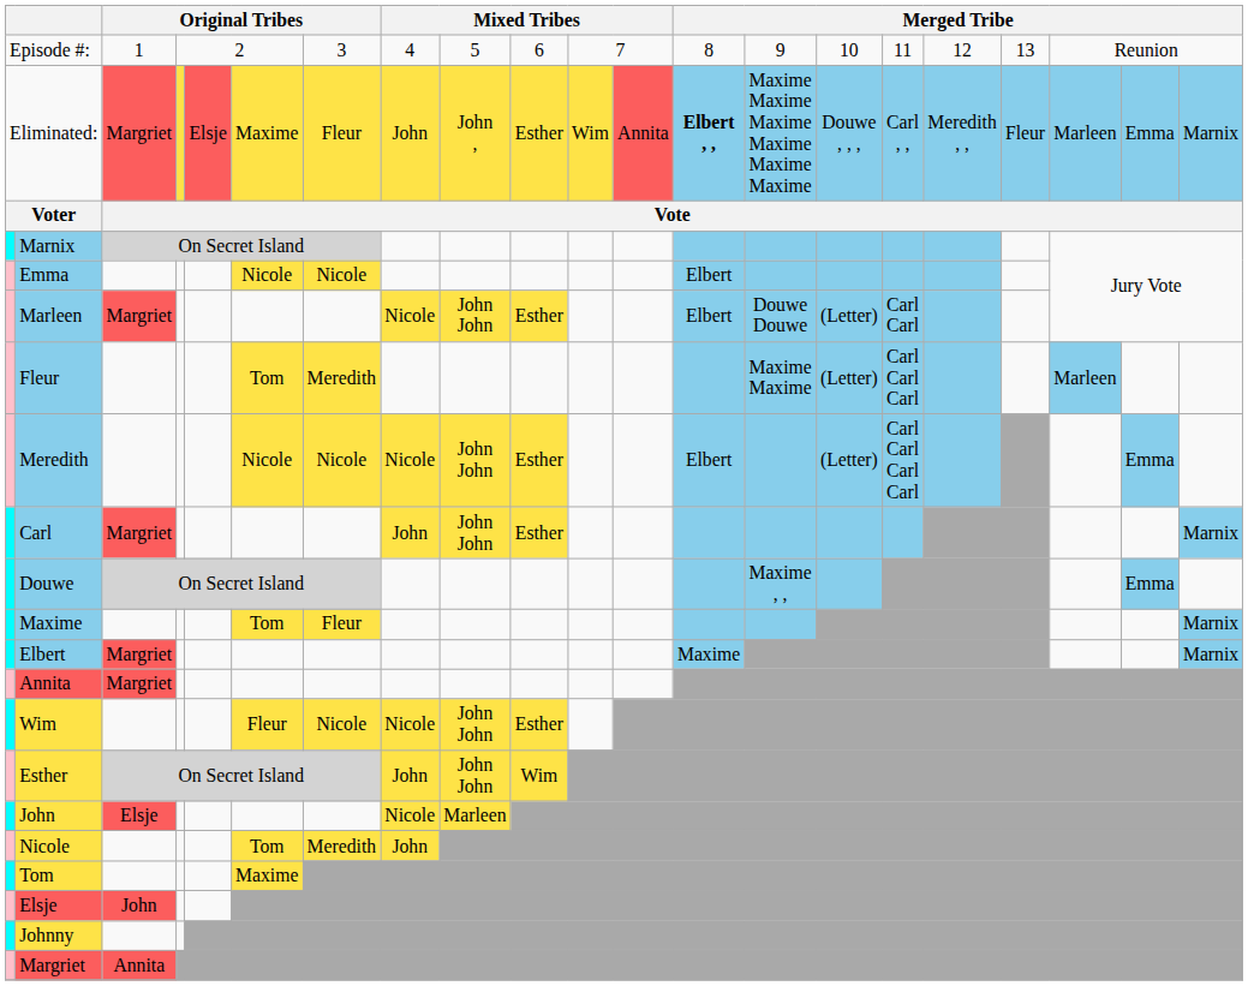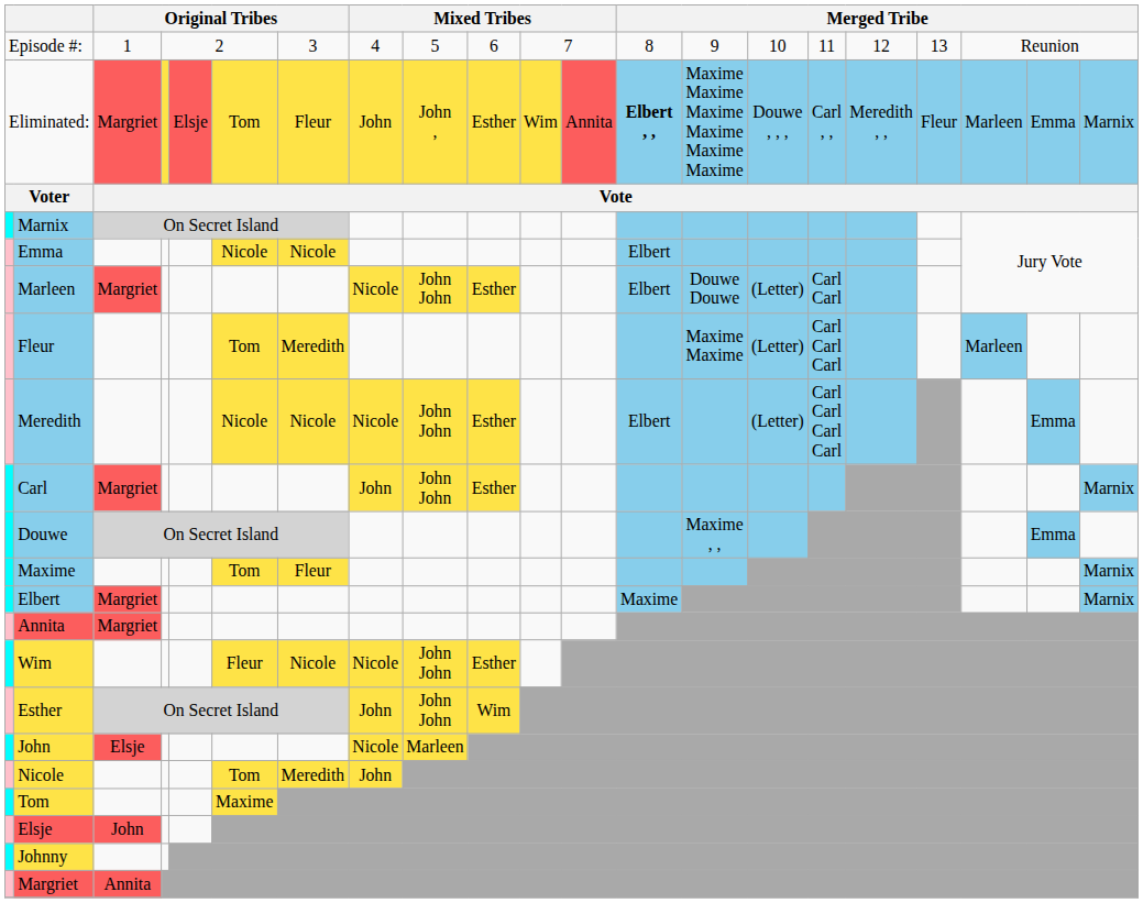 <table class="wikitable" style="text-align:center">
 <tr>
 <th colspan=2></th>
 <th colspan=5>Original Tribes</th>
 <th colspan=5>Mixed Tribes</th>
 <th colspan=9>Merged Tribe</th>
 </tr>
 <tr>
 <td colspan=2 align="left">Episode #:</td>
 <td colspan=1>1</td>
 <td colspan=3>2</td>
 <td colspan=1>3</td>
 <td>4</td>
 <td>5</td>
 <td>6</td>
 <td colspan=2>7</td>
 <td colspan=1>8</td>
 <td>9</td>
 <td>10</td>
 <td colspan=1>11</td>
 <td colspan=1>12</td>
 <td colspan=1>13</td>
 <td colspan=3>Reunion</td>
 </tr>
 <tr>
 <td colspan=2 align="left">Eliminated:</td>
 <td bgcolor="#FC5D5D">Margriet<br></td>
 <td bgcolor="#FEE347"><br></td>
 <td bgcolor="#FC5D5D">Elsje<br></td>
-<td bgcolor="#FEE347">Maxime</td>
+<td bgcolor="#FEE347">Tom<br></td>
 <td bgcolor="#FEE347">Fleur</td>
 <td bgcolor="#FEE347">John</td>
 <td bgcolor="#FEE347">John<br>, </td>
 <td bgcolor="#FEE347">Esther<br></td>
 <td bgcolor="#FEE347">Wim<br></td>
 <td bgcolor="#FC5D5D">Annita<br></td>
 <td bgcolor="skyblue"><strong>Elbert<br>, , </strong></td>
 <td bgcolor="skyblue">Maxime<br>Maxime<br>Maxime<br>Maxime<br>Maxime<br>Maxime</td>
 <td bgcolor="skyblue">Douwe<br>, , , </td>
 <td bgcolor="skyblue">Carl<br>, , </td>
 <td bgcolor="skyblue">Meredith<br>, , </td>
 <td bgcolor="skyblue">Fleur<br></td>
 <td bgcolor="skyblue">Marleen<br></td>
 <td bgcolor="skyblue">Emma<br></td>
 <td bgcolor="skyblue">Marnix<br></td>
 </tr>
 <tr>
 <th colspan=2>Voter</th>
 <th colspan=19>Vote</th>
 </tr>
 <tr>
 <td style="background:cyan"></td>
 <td align="left" bgcolor="skyblue">Marnix</td>
 <td colspan=5 align="center" bgcolor="lightgray">On Secret Island</td>
 <td></td>
 <td></td>
 <td></td>
 <td></td>
 <td></td>
 <td bgcolor="skyblue"></td>
 <td bgcolor="skyblue"></td>
 <td bgcolor="skyblue"></td>
 <td bgcolor="skyblue"></td>
 <td bgcolor="skyblue"></td>
 <td></td>
 <td colspan=3 rowspan=3>Jury Vote</td>
 </tr>
 <tr>
 <td style="background:pink"></td>
 <td align="left" bgcolor="skyblue">Emma</td>
 <td></td>
 <td></td>
 <td></td>
 <td bgcolor="#FEE347">Nicole</td>
 <td bgcolor="#FEE347">Nicole</td>
 <td></td>
 <td></td>
 <td></td>
 <td></td>
 <td></td>
 <td bgcolor="skyblue">Elbert</td>
 <td bgcolor="skyblue"></td>
 <td bgcolor="skyblue"></td>
 <td bgcolor="skyblue"></td>
 <td bgcolor="skyblue"></td>
 <td></td>
 </tr>
 <tr>
 <td style="background:pink"></td>
 <td align="left" bgcolor="skyblue">Marleen</td>
 <td bgcolor="#FC5D5D">Margriet</td>
 <td></td>
 <td></td>
 <td></td>
 <td></td>
 <td bgcolor="#FEE347">Nicole</td>
 <td bgcolor="#FEE347">John<br>John</td>
 <td bgcolor="#FEE347">Esther</td>
 <td></td>
 <td></td>
 <td bgcolor="skyblue">Elbert</td>
 <td bgcolor="skyblue">Douwe<br>Douwe</td>
 <td bgcolor="skyblue">(Letter)</td>
 <td bgcolor="skyblue">Carl<br>Carl</td>
 <td bgcolor="skyblue"></td>
 <td></td>
 </tr>
 <tr>
 <td style="background:pink"></td>
 <td align="left" bgcolor="skyblue">Fleur</td>
 <td></td>
 <td></td>
 <td></td>
 <td bgcolor="#FEE347">Tom</td>
 <td bgcolor="#FEE347">Meredith</td>
 <td></td>
 <td></td>
 <td></td>
 <td></td>
 <td></td>
 <td bgcolor="skyblue"></td>
 <td bgcolor="skyblue">Maxime<br>Maxime</td>
 <td bgcolor="skyblue">(Letter)</td>
 <td bgcolor="skyblue">Carl<br>Carl<br>Carl</td>
 <td bgcolor="skyblue"></td>
 <td></td>
 <td bgcolor="skyblue">Marleen</td>
 <td></td>
 <td></td>
 </tr>
 <tr>
 <td style="background:pink"></td>
 <td align="left" bgcolor="skyblue">Meredith</td>
 <td></td>
 <td></td>
 <td></td>
 <td bgcolor="#FEE347">Nicole</td>
 <td bgcolor="#FEE347">Nicole</td>
 <td bgcolor="#FEE347">Nicole</td>
 <td bgcolor="#FEE347">John<br>John</td>
 <td bgcolor="#FEE347">Esther</td>
 <td></td>
 <td></td>
 <td bgcolor="skyblue">Elbert</td>
 <td bgcolor="skyblue"></td>
 <td bgcolor="skyblue">(Letter)</td>
 <td bgcolor="skyblue">Carl<br>Carl<br>Carl<br>Carl</td>
 <td bgcolor="skyblue"></td>
 <td bgcolor="darkgray" colspan=1></td>
 <td></td>
 <td bgcolor="skyblue">Emma</td>
 <td></td>
 </tr>
 <tr>
 <td style="background:cyan"></td>
 <td align="left" bgcolor="skyblue">Carl</td>
 <td bgcolor="#FC5D5D">Margriet</td>
 <td></td>
 <td></td>
 <td></td>
 <td></td>
 <td bgcolor="#FEE347">John</td>
 <td bgcolor="#FEE347">John<br>John</td>
 <td bgcolor="#FEE347">Esther</td>
 <td></td>
 <td></td>
 <td bgcolor="skyblue"></td>
 <td bgcolor="skyblue"></td>
 <td bgcolor="skyblue"></td>
 <td bgcolor="skyblue"></td>
 <td bgcolor="darkgray" colspan=2></td>
 <td></td>
 <td></td>
 <td bgcolor="skyblue">Marnix</td>
 </tr>
 <tr>
 <td style="background:cyan"></td>
 <td align="left" bgcolor="skyblue">Douwe</td>
 <td colspan=5 align="center" bgcolor="lightgray">On Secret Island</td>
 <td></td>
 <td></td>
 <td></td>
 <td></td>
 <td></td>
 <td bgcolor="skyblue"></td>
 <td bgcolor="skyblue">Maxime<br>, , </td>
 <td bgcolor="skyblue"></td>
 <td bgcolor="darkgray" colspan=3></td>
 <td></td>
 <td bgcolor="skyblue">Emma</td>
 <td></td>
 </tr>
 <tr>
 <td style="background:cyan"></td>
 <td align="left" bgcolor="skyblue">Maxime</td>
 <td></td>
 <td></td>
 <td></td>
 <td bgcolor="#FEE347">Tom</td>
 <td bgcolor="#FEE347">Fleur</td>
 <td></td>
 <td></td>
 <td></td>
 <td></td>
 <td></td>
 <td bgcolor="skyblue"></td>
 <td bgcolor="skyblue"></td>
 <td bgcolor="darkgray" colspan=4></td>
 <td></td>
 <td></td>
 <td bgcolor="skyblue">Marnix</td>
 </tr>
 <tr>
 <td style="background:cyan"></td>
 <td align="left" bgcolor="skyblue">Elbert</td>
 <td bgcolor="#FC5D5D">Margriet</td>
 <td></td>
 <td></td>
 <td></td>
 <td></td>
 <td></td>
 <td></td>
 <td></td>
 <td></td>
 <td></td>
 <td bgcolor="skyblue">Maxime</td>
 <td bgcolor="darkgray" colspan=5></td>
 <td></td>
 <td></td>
 <td bgcolor="skyblue">Marnix</td>
 </tr>
 <tr>
 <td style="background:pink"></td>
 <td align="left" bgcolor="#FC5D5D">Annita</td>
 <td bgcolor="#FC5D5D">Margriet</td>
 <td></td>
 <td></td>
 <td></td>
 <td></td>
 <td></td>
 <td></td>
 <td></td>
 <td></td>
 <td></td>
 <td bgcolor="darkgray" colspan=9></td>
 </tr>
 <tr>
 <td style="background:cyan"></td>
 <td align="left" bgcolor="#FEE347">Wim</td>
 <td></td>
 <td></td>
 <td></td>
 <td bgcolor="#FEE347">Fleur</td>
 <td bgcolor="#FEE347">Nicole</td>
 <td bgcolor="#FEE347">Nicole</td>
 <td bgcolor="#FEE347">John<br>John</td>
 <td bgcolor="#FEE347">Esther</td>
 <td></td>
 <td bgcolor="darkgray" colspan=10></td>
 </tr>
 <tr>
 <td style="background:pink"></td>
 <td align="left" bgcolor="#FEE347">Esther</td>
 <td colspan=5 align="center" bgcolor="lightgray">On Secret Island</td>
 <td bgcolor="#FEE347">John</td>
 <td bgcolor="#FEE347">John<br>John</td>
 <td bgcolor="#FEE347">Wim</td>
 <td bgcolor="darkgray" colspan=11></td>
 </tr>
 <tr>
 <td style="background:cyan"></td>
 <td align="left" bgcolor="#FEE347">John</td>
 <td bgcolor="#FC5D5D">Elsje</td>
 <td></td>
 <td></td>
 <td></td>
 <td></td>
 <td bgcolor="#FEE347">Nicole</td>
 <td bgcolor="#FEE347">Marleen</td>
 <td bgcolor="darkgray" colspan=12></td>
 </tr>
 <tr>
 <td style="background:pink"></td>
 <td align="left" bgcolor="#FEE347">Nicole</td>
 <td></td>
 <td></td>
 <td></td>
 <td bgcolor="#FEE347">Tom</td>
 <td bgcolor="#FEE347">Meredith</td>
 <td bgcolor="#FEE347">John</td>
 <td bgcolor="darkgray" colspan=13></td>
 </tr>
 <tr>
 <td style="background:cyan"></td>
 <td align="left" bgcolor="#FEE347">Tom</td>
 <td></td>
 <td></td>
 <td></td>
 <td bgcolor="#FEE347">Maxime</td>
 <td bgcolor="darkgray" colspan=15></td>
 </tr>
 <tr>
 <td style="background:pink"></td>
 <td align="left" bgcolor="#FC5D5D">Elsje</td>
 <td bgcolor="#FC5D5D">John</td>
 <td></td>
 <td></td>
 <td bgcolor="darkgray" colspan=16></td>
 </tr>
 <tr>
 <td style="background:cyan"></td>
 <td align="left" bgcolor="#FEE347">Johnny</td>
 <td></td>
 <td></td>
 <td bgcolor="darkgray" colspan=17></td>
 </tr>
 <tr>
 <td style="background:pink"></td>
 <td align="left" bgcolor="#FC5D5D">Margriet</td>
 <td bgcolor="#FC5D5D">Annita</td>
 <td bgcolor="darkgray" colspan=18></td>
 </tr>
 <tr>
 </tr>
 </table>
